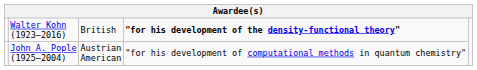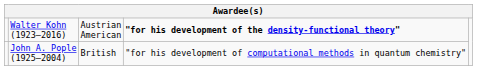 <table class="wikitable">
 <tr>
 <th colspan="5">Awardee(s)</th>
 </tr>
 <tr>
 <td></td>
 <td><a href='#'>Walter Kohn</a><br>(1923–2016)</td>
-<td> British</td>
+<td> Austrian<br> American</td>
 <td><strong>"for his development of the <a href='#'>density-functional theory</a>"</strong></td>
 <td rowspan="2"></td>
 </tr>
 <tr>
 <td></td>
 <td><a href='#'>John A. Pople</a><br>(1925–2004)</td>
-<td> Austrian<br> American</td>
+<td> British</td>
 <td>"for his development of <a href='#'>computational methods</a> in quantum chemistry"</td>
 </tr>
 </table>
